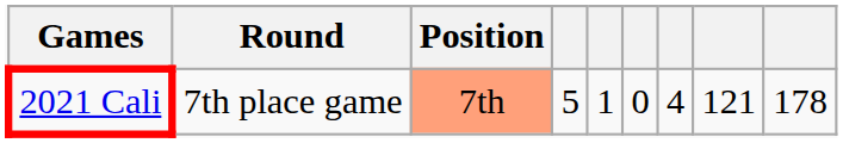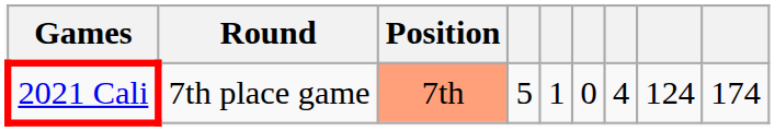 <table class="wikitable" style="text-align:center; font-size:90%;">
 <tr>
 <th>Games</th>
 <th>Round</th>
 <th>Position</th>
 <th></th>
 <th></th>
 <th></th>
 <th></th>
 <th></th>
 <th></th>
 </tr>
 <tr>
 <td style="border: 3px solid red"> <a href='#'>2021 Cali</a></td>
 <td>7th place game</td>
 <td style="background: lightsalmon;">7th</td>
 <td>5</td>
 <td>1</td>
 <td>0</td>
 <td>4</td>
-<td>121</td>
-<td>178</td>
+<td>124</td>
+<td>174</td>
 </tr>
 </table>
